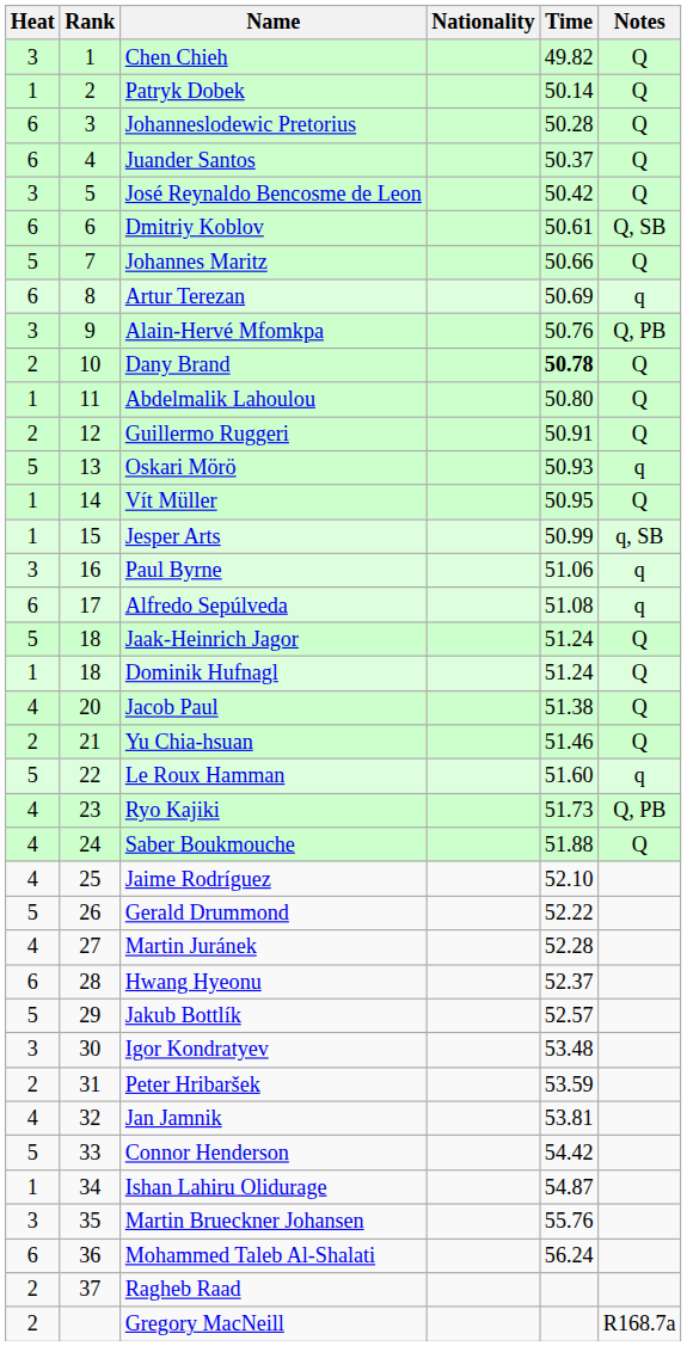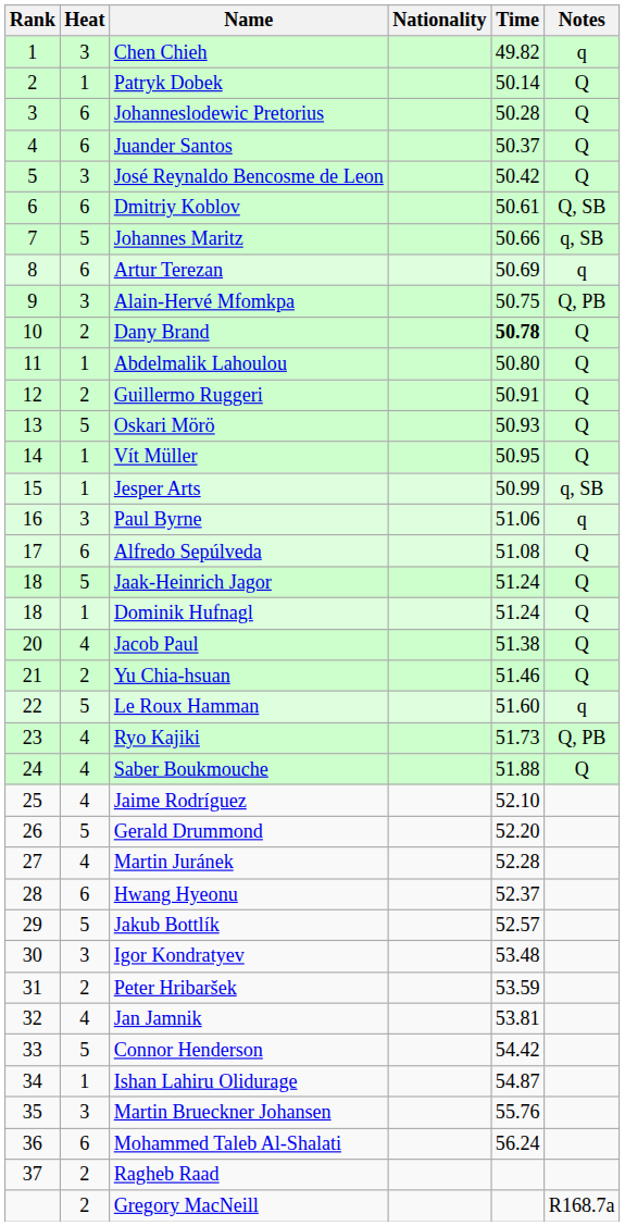 <table class="wikitable sortable" style="text-align:center">
 <tr>
+<th>Rank</th>
 <th>Heat</th>
-<th>Rank</th>
 <th>Name</th>
 <th>Nationality</th>
 <th>Time</th>
 <th>Notes</th>
 </tr>
 <tr bgcolor=ccffcc>
+<td>1</td>
 <td>3</td>
-<td>1</td>
 <td align=left><a href='#'>Chen Chieh</a></td>
 <td align=left></td>
 <td>49.82</td>
-<td>Q</td>
+<td>q</td>
 </tr>
 <tr bgcolor=ccffcc>
+<td>2</td>
 <td>1</td>
-<td>2</td>
 <td align=left><a href='#'>Patryk Dobek</a></td>
 <td align=left></td>
 <td>50.14</td>
 <td>Q</td>
 </tr>
 <tr bgcolor=ccffcc>
+<td>3</td>
 <td>6</td>
-<td>3</td>
 <td align=left><a href='#'>Johanneslodewic Pretorius</a></td>
 <td align=left></td>
 <td>50.28</td>
 <td>Q</td>
 </tr>
 <tr bgcolor=ccffcc>
+<td>4</td>
 <td>6</td>
-<td>4</td>
 <td align=left><a href='#'>Juander Santos</a></td>
 <td align=left></td>
 <td>50.37</td>
 <td>Q</td>
 </tr>
 <tr bgcolor=ccffcc>
+<td>5</td>
 <td>3</td>
-<td>5</td>
 <td align=left><a href='#'>José Reynaldo Bencosme de Leon</a></td>
 <td align=left></td>
 <td>50.42</td>
 <td>Q</td>
 </tr>
 <tr bgcolor=ccffcc>
 <td>6</td>
 <td>6</td>
 <td align=left><a href='#'>Dmitriy Koblov</a></td>
 <td align=left></td>
 <td>50.61</td>
 <td>Q, SB</td>
 </tr>
 <tr bgcolor=ccffcc>
+<td>7</td>
 <td>5</td>
-<td>7</td>
 <td align=left><a href='#'>Johannes Maritz</a></td>
 <td align=left></td>
 <td>50.66</td>
-<td>Q</td>
+<td>q, SB</td>
 </tr>
 <tr bgcolor=ddffdd>
+<td>8</td>
 <td>6</td>
-<td>8</td>
 <td align=left><a href='#'>Artur Terezan</a></td>
 <td align=left></td>
 <td>50.69</td>
 <td>q</td>
 </tr>
 <tr bgcolor=ccffcc>
+<td>9</td>
 <td>3</td>
-<td>9</td>
 <td align=left><a href='#'>Alain-Hervé Mfomkpa</a></td>
 <td align=left></td>
-<td>50.76</td>
+<td>50.75</td>
 <td>Q, PB</td>
 </tr>
 <tr bgcolor=ccffcc>
+<td>10</td>
 <td>2</td>
-<td>10</td>
 <td align=left><a href='#'>Dany Brand</a></td>
 <td align=left></td>
 <td><strong>50.78</strong></td>
 <td>Q</td>
 </tr>
 <tr bgcolor=ccffcc>
+<td>11</td>
 <td>1</td>
-<td>11</td>
 <td align=left><a href='#'>Abdelmalik Lahoulou</a></td>
 <td align=left></td>
 <td>50.80</td>
 <td>Q</td>
 </tr>
 <tr bgcolor=ccffcc>
+<td>12</td>
 <td>2</td>
-<td>12</td>
 <td align=left><a href='#'>Guillermo Ruggeri</a></td>
 <td align=left></td>
 <td>50.91</td>
 <td>Q</td>
 </tr>
 <tr bgcolor=ccffcc>
+<td>13</td>
 <td>5</td>
-<td>13</td>
 <td align=left><a href='#'>Oskari Mörö</a></td>
 <td align=left></td>
 <td>50.93</td>
-<td>q</td>
+<td>Q</td>
 </tr>
 <tr bgcolor=ccffcc>
+<td>14</td>
 <td>1</td>
-<td>14</td>
 <td align=left><a href='#'>Vít Müller</a></td>
 <td align=left></td>
 <td>50.95</td>
 <td>Q</td>
 </tr>
 <tr bgcolor=ddffdd>
+<td>15</td>
 <td>1</td>
-<td>15</td>
 <td align=left><a href='#'>Jesper Arts</a></td>
 <td align=left></td>
 <td>50.99</td>
 <td>q, SB</td>
 </tr>
 <tr bgcolor=ddffdd>
+<td>16</td>
 <td>3</td>
-<td>16</td>
 <td align=left><a href='#'>Paul Byrne</a></td>
 <td align=left></td>
 <td>51.06</td>
 <td>q</td>
 </tr>
 <tr bgcolor=ddffdd>
+<td>17</td>
 <td>6</td>
-<td>17</td>
 <td align=left><a href='#'>Alfredo Sepúlveda</a></td>
 <td align=left></td>
 <td>51.08</td>
-<td>q</td>
+<td>Q</td>
 </tr>
 <tr bgcolor=ccffcc>
+<td>18</td>
 <td>5</td>
-<td>18</td>
 <td align=left><a href='#'>Jaak-Heinrich Jagor</a></td>
 <td align=left></td>
 <td>51.24</td>
 <td>Q</td>
 </tr>
 <tr bgcolor=ddffdd>
+<td>18</td>
 <td>1</td>
-<td>18</td>
 <td align=left><a href='#'>Dominik Hufnagl</a></td>
 <td align=left></td>
 <td>51.24</td>
 <td>Q</td>
 </tr>
 <tr bgcolor=ccffcc>
+<td>20</td>
 <td>4</td>
-<td>20</td>
 <td align=left><a href='#'>Jacob Paul</a></td>
 <td align=left></td>
 <td>51.38</td>
 <td>Q</td>
 </tr>
 <tr bgcolor=ccffcc>
+<td>21</td>
 <td>2</td>
-<td>21</td>
 <td align=left><a href='#'>Yu Chia-hsuan</a></td>
 <td align=left></td>
 <td>51.46</td>
 <td>Q</td>
 </tr>
 <tr bgcolor=ddffdd>
+<td>22</td>
 <td>5</td>
-<td>22</td>
 <td align=left><a href='#'>Le Roux Hamman</a></td>
 <td align=left></td>
 <td>51.60</td>
 <td>q</td>
 </tr>
 <tr bgcolor=ccffcc>
+<td>23</td>
 <td>4</td>
-<td>23</td>
 <td align=left><a href='#'>Ryo Kajiki</a></td>
 <td align=left></td>
 <td>51.73</td>
 <td>Q, PB</td>
 </tr>
 <tr bgcolor=ccffcc>
+<td>24</td>
 <td>4</td>
-<td>24</td>
 <td align=left><a href='#'>Saber Boukmouche</a></td>
 <td align=left></td>
 <td>51.88</td>
 <td>Q</td>
 </tr>
 <tr>
+<td>25</td>
 <td>4</td>
-<td>25</td>
 <td align=left><a href='#'>Jaime Rodríguez</a></td>
 <td align=left></td>
 <td>52.10</td>
 <td></td>
 </tr>
 <tr>
+<td>26</td>
 <td>5</td>
-<td>26</td>
 <td align=left><a href='#'>Gerald Drummond</a></td>
 <td align=left></td>
-<td>52.22</td>
+<td>52.20</td>
 <td></td>
 </tr>
 <tr>
+<td>27</td>
 <td>4</td>
-<td>27</td>
 <td align=left><a href='#'>Martin Juránek</a></td>
 <td align=left></td>
 <td>52.28</td>
 <td></td>
 </tr>
 <tr>
+<td>28</td>
 <td>6</td>
-<td>28</td>
 <td align=left><a href='#'>Hwang Hyeonu</a></td>
 <td align=left></td>
 <td>52.37</td>
 <td></td>
 </tr>
 <tr>
+<td>29</td>
 <td>5</td>
-<td>29</td>
 <td align=left><a href='#'>Jakub Bottlík</a></td>
 <td align=left></td>
 <td>52.57</td>
 <td></td>
 </tr>
 <tr>
+<td>30</td>
 <td>3</td>
-<td>30</td>
 <td align=left><a href='#'>Igor Kondratyev</a></td>
 <td align=left></td>
 <td>53.48</td>
 <td></td>
 </tr>
 <tr>
+<td>31</td>
 <td>2</td>
-<td>31</td>
 <td align=left><a href='#'>Peter Hribaršek</a></td>
 <td align=left></td>
 <td>53.59</td>
 <td></td>
 </tr>
 <tr>
+<td>32</td>
 <td>4</td>
-<td>32</td>
 <td align=left><a href='#'>Jan Jamnik</a></td>
 <td align=left></td>
 <td>53.81</td>
 <td></td>
 </tr>
 <tr>
+<td>33</td>
 <td>5</td>
-<td>33</td>
 <td align=left><a href='#'>Connor Henderson</a></td>
 <td align=left></td>
 <td>54.42</td>
 <td></td>
 </tr>
 <tr>
+<td>34</td>
 <td>1</td>
-<td>34</td>
 <td align=left><a href='#'>Ishan Lahiru Olidurage</a></td>
 <td align=left></td>
 <td>54.87</td>
 <td></td>
 </tr>
 <tr>
+<td>35</td>
 <td>3</td>
-<td>35</td>
 <td align=left><a href='#'>Martin Brueckner Johansen</a></td>
 <td align=left></td>
 <td>55.76</td>
 <td></td>
 </tr>
 <tr>
+<td>36</td>
 <td>6</td>
-<td>36</td>
 <td align=left><a href='#'>Mohammed Taleb Al-Shalati</a></td>
 <td align=left></td>
 <td>56.24</td>
 <td></td>
 </tr>
 <tr>
+<td>37</td>
 <td>2</td>
-<td>37</td>
 <td align=left><a href='#'>Ragheb Raad</a></td>
 <td align=left></td>
 <td></td>
 <td></td>
 </tr>
 <tr>
+<td></td>
 <td>2</td>
-<td></td>
 <td align=left><a href='#'>Gregory MacNeill</a></td>
 <td align=left></td>
 <td></td>
 <td>R168.7a</td>
 </tr>
 </table>
